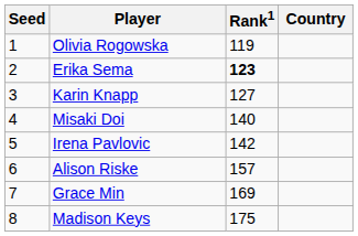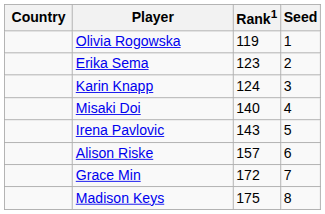 <table class="sortable wikitable">
 <tr>
-<th>Seed</th>
+<th width="70">Country</th>
 <th width="175">Player</th>
 <th>Rank<sup>1</sup></th>
-<th width="70">Country</th>
+<th>Seed</th>
 </tr>
 <tr>
-<td>1</td>
+<td></td>
 <td><a href='#'>Olivia Rogowska</a></td>
 <td>119</td>
-<td></td>
+<td>1</td>
 </tr>
 <tr>
+<td></td>
+<td><a href='#'>Erika Sema</a></td>
+<td>123</td>
 <td>2</td>
-<td><a href='#'>Erika Sema</a></td>
-<td><strong>123</strong></td>
-<td></td>
 </tr>
 <tr>
+<td></td>
+<td><a href='#'>Karin Knapp</a></td>
+<td>124</td>
 <td>3</td>
-<td><a href='#'>Karin Knapp</a></td>
-<td>127</td>
-<td></td>
 </tr>
 <tr>
-<td>4</td>
+<td></td>
 <td><a href='#'>Misaki Doi</a></td>
 <td>140</td>
-<td></td>
+<td>4</td>
 </tr>
 <tr>
+<td></td>
+<td><a href='#'>Irena Pavlovic</a></td>
+<td>143</td>
 <td>5</td>
-<td><a href='#'>Irena Pavlovic</a></td>
-<td>142</td>
-<td></td>
 </tr>
 <tr>
-<td>6</td>
+<td></td>
 <td><a href='#'>Alison Riske</a></td>
 <td>157</td>
-<td></td>
+<td>6</td>
 </tr>
 <tr>
+<td></td>
+<td><a href='#'>Grace Min</a></td>
+<td>172</td>
 <td>7</td>
-<td><a href='#'>Grace Min</a></td>
-<td>169</td>
-<td></td>
 </tr>
 <tr>
-<td>8</td>
+<td></td>
 <td><a href='#'>Madison Keys</a></td>
 <td>175</td>
-<td></td>
+<td>8</td>
 </tr>
 </table>
